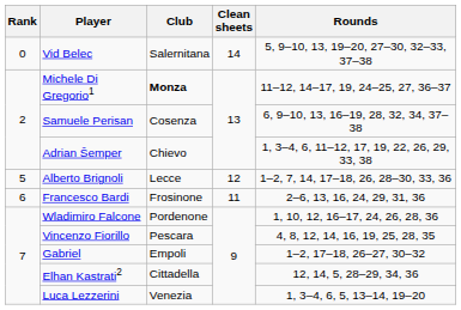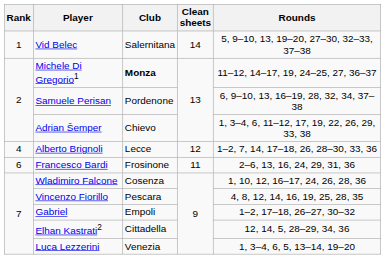 <table class="wikitable" style="text-align:center">
 <tr>
 <th>Rank</th>
 <th>Player</th>
 <th>Club</th>
 <th>Clean<br>sheets</th>
 <th>Rounds</th>
 </tr>
 <tr>
-<td>0</td>
+<td>1</td>
 <td align="left"> <a href='#'>Vid Belec</a></td>
 <td align="left">Salernitana</td>
 <td>14</td>
 <td>5, 9–10, 13, 19–20, 27–30, 32–33, 37–38</td>
 </tr>
 <tr>
 <td rowspan="3">2</td>
 <td align="left"> <a href='#'>Michele Di Gregorio</a><sup>1</sup></td>
 <td align="left"><strong>Monza</strong></td>
 <td rowspan="3">13</td>
 <td>11–12, 14–17, 19, 24–25, 27, 36–37</td>
 </tr>
 <tr>
 <td align="left"> <a href='#'>Samuele Perisan</a></td>
-<td align="left">Cosenza</td>
+<td align="left">Pordenone</td>
 <td>6, 9–10, 13, 16–19, 28, 32, 34, 37–38</td>
 </tr>
 <tr>
 <td align="left"> <a href='#'>Adrian Šemper</a></td>
 <td align="left">Chievo</td>
 <td>1, 3–4, 6, 11–12, 17, 19, 22, 26, 29, 33, 38</td>
 </tr>
 <tr>
-<td>5</td>
+<td>4</td>
 <td align="left"> <a href='#'>Alberto Brignoli</a></td>
 <td align="left">Lecce</td>
 <td>12</td>
 <td>1–2, 7, 14, 17–18, 26, 28–30, 33, 36</td>
 </tr>
 <tr>
 <td>6</td>
 <td align="left"> <a href='#'>Francesco Bardi</a></td>
 <td align="left">Frosinone</td>
 <td>11</td>
 <td>2–6, 13, 16, 24, 29, 31, 36</td>
 </tr>
 <tr>
 <td rowspan="5">7</td>
 <td align="left"> <a href='#'>Wladimiro Falcone</a></td>
-<td align="left">Pordenone</td>
+<td align="left">Cosenza</td>
 <td rowspan="5">9</td>
 <td>1, 10, 12, 16–17, 24, 26, 28, 36</td>
 </tr>
 <tr>
 <td align="left"> <a href='#'>Vincenzo Fiorillo</a></td>
 <td align="left">Pescara</td>
 <td>4, 8, 12, 14, 16, 19, 25, 28, 35</td>
 </tr>
 <tr>
 <td align="left"> <a href='#'>Gabriel</a></td>
 <td align="left">Empoli</td>
 <td>1–2, 17–18, 26–27, 30–32</td>
 </tr>
 <tr>
 <td align="left"> <a href='#'>Elhan Kastrati</a><sup>2</sup></td>
 <td align="left">Cittadella</td>
 <td>12, 14, 5, 28–29, 34, 36</td>
 </tr>
 <tr>
 <td align="left"> <a href='#'>Luca Lezzerini</a></td>
 <td align="left">Venezia</td>
 <td>1, 3–4, 6, 5, 13–14, 19–20</td>
 </tr>
 </table>
